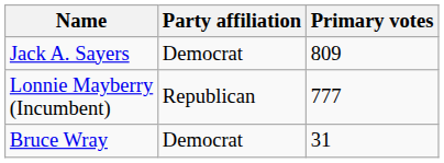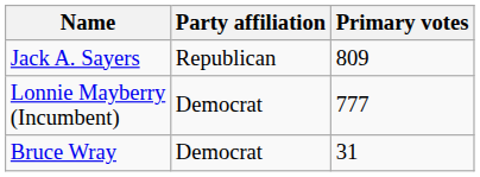 <table class="wikitable">
 <tr>
 <th>Name</th>
 <th>Party affiliation</th>
 <th>Primary votes</th>
 </tr>
 <tr>
 <td><a href='#'>Jack A. Sayers</a></td>
-<td>Democrat</td>
+<td>Republican</td>
 <td>809</td>
 </tr>
 <tr>
 <td><a href='#'>Lonnie Mayberry</a><br>(Incumbent)</td>
-<td>Republican</td>
+<td>Democrat</td>
 <td>777</td>
 </tr>
 <tr>
 <td><a href='#'>Bruce Wray</a></td>
 <td>Democrat</td>
 <td>31</td>
 </tr>
 </table>
